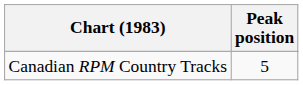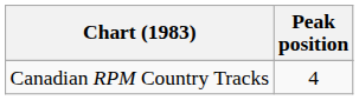 <table class="wikitable sortable">
 <tr>
 <th align="left">Chart (1983)</th>
 <th align="center">Peak<br>position</th>
 </tr>
 <tr>
 </tr>
 <tr>
 <td align="left">Canadian <em>RPM</em> Country Tracks</td>
-<td align="center">5</td>
+<td align="center">4</td>
 </tr>
 </table>
